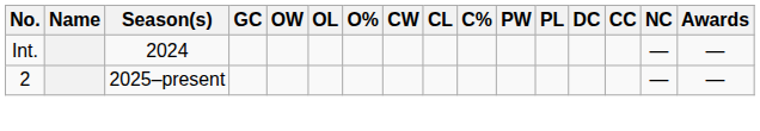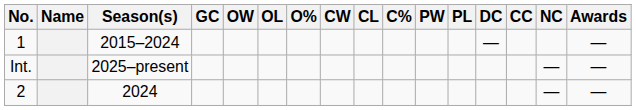 <table class="wikitable sortable" style="text-align:center">
 <tr>
 <th scope="col" class="unsortable">No.</th>
 <th scope="col">Name</th>
 <th scope="col">Season(s)</th>
 <th scope="col">GC</th>
 <th scope="col">OW</th>
 <th scope="col">OL</th>
 <th scope="col">O%</th>
 <th scope="col">CW</th>
 <th scope="col">CL</th>
 <th scope="col">C%</th>
 <th scope="col">PW</th>
 <th scope="col">PL</th>
 <th scope="col">DC</th>
 <th scope="col">CC</th>
 <th scope="col">NC</th>
 <th scope="col" class="unsortable">Awards</th>
 </tr>
 <tr>
+<td>1</td>
+<th scope="row"></th>
+<td>2015–2024</td>
+<td></td>
+<td></td>
+<td></td>
+<td></td>
+<td></td>
+<td></td>
+<td></td>
+<td></td>
+<td></td>
+<td>—</td>
+<td></td>
+<td></td>
+<td>—</td>
+</tr>
+<tr>
 <td>Int.</td>
 <th scope="row"><br></th>
-<td>2024</td>
+<td>2025–present</td>
 <td></td>
 <td></td>
 <td></td>
 <td></td>
 <td></td>
 <td></td>
 <td></td>
 <td></td>
 <td></td>
 <td></td>
 <td></td>
 <td>—</td>
 <td>—</td>
 </tr>
 <tr>
 <td>2</td>
 <th scope="row"></th>
-<td>2025–present</td>
+<td>2024</td>
 <td></td>
 <td></td>
 <td></td>
 <td></td>
 <td></td>
 <td></td>
 <td></td>
 <td></td>
 <td></td>
 <td></td>
 <td></td>
 <td>—</td>
 <td>—</td>
 </tr>
 </table>
